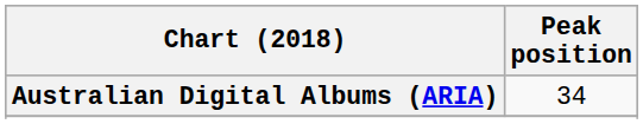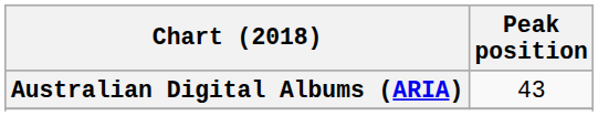 <table class="wikitable sortable plainrowheaders" style="text-align:center">
 <tr>
 <th scope="col">Chart (2018)</th>
 <th scope="col">Peak<br> position</th>
 </tr>
 <tr>
 <th scope="row">Australian Digital Albums (<a href='#'>ARIA</a>)</th>
-<td>34</td>
+<td>43</td>
 </tr>
 <tr>
 </tr>
 <tr>
 </tr>
 </table>
